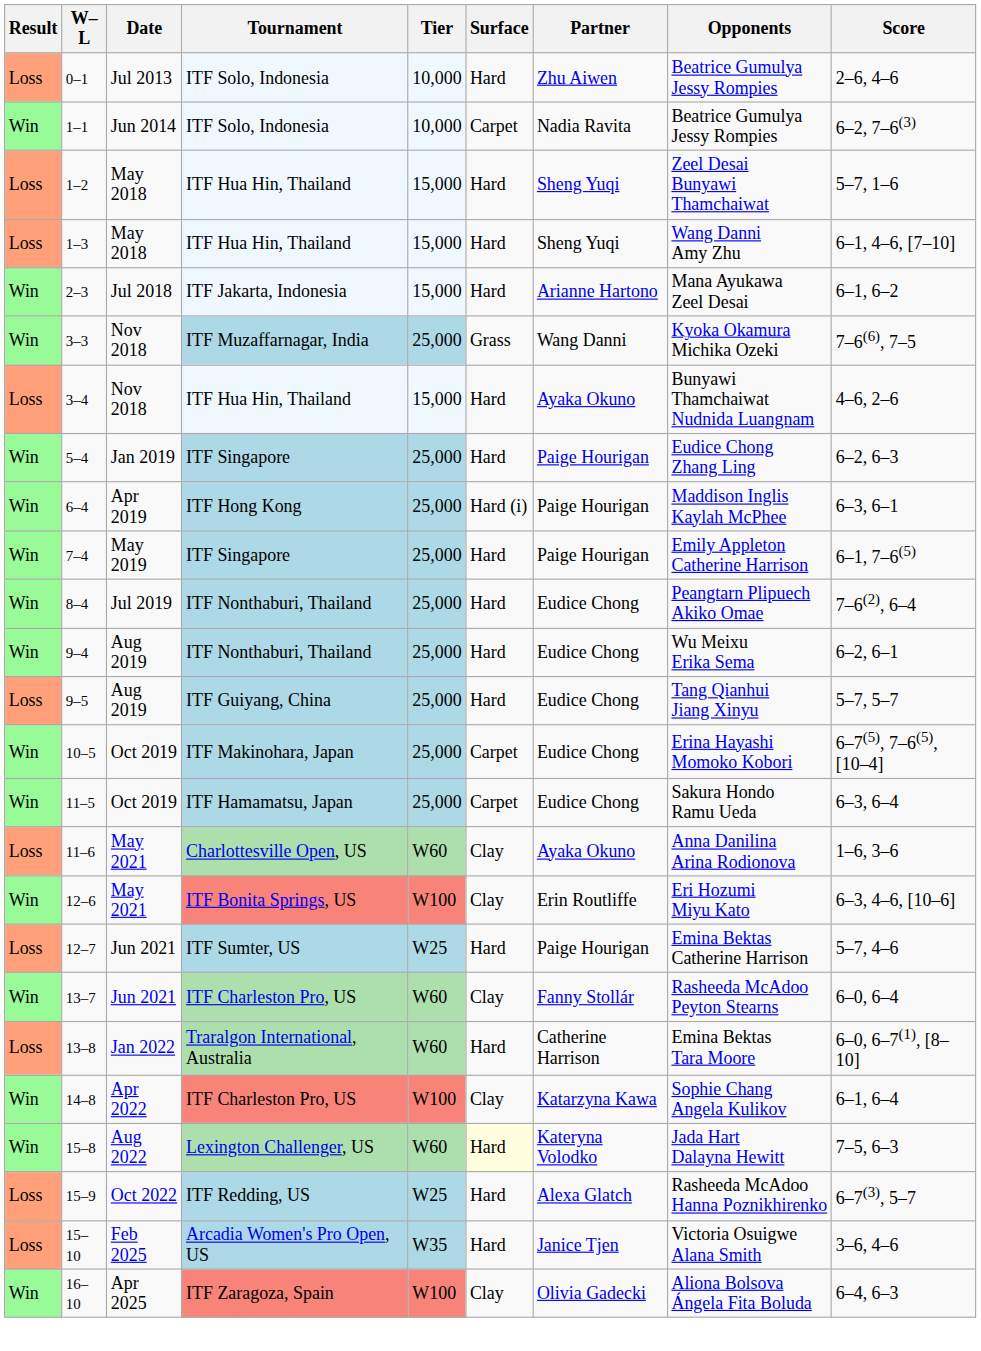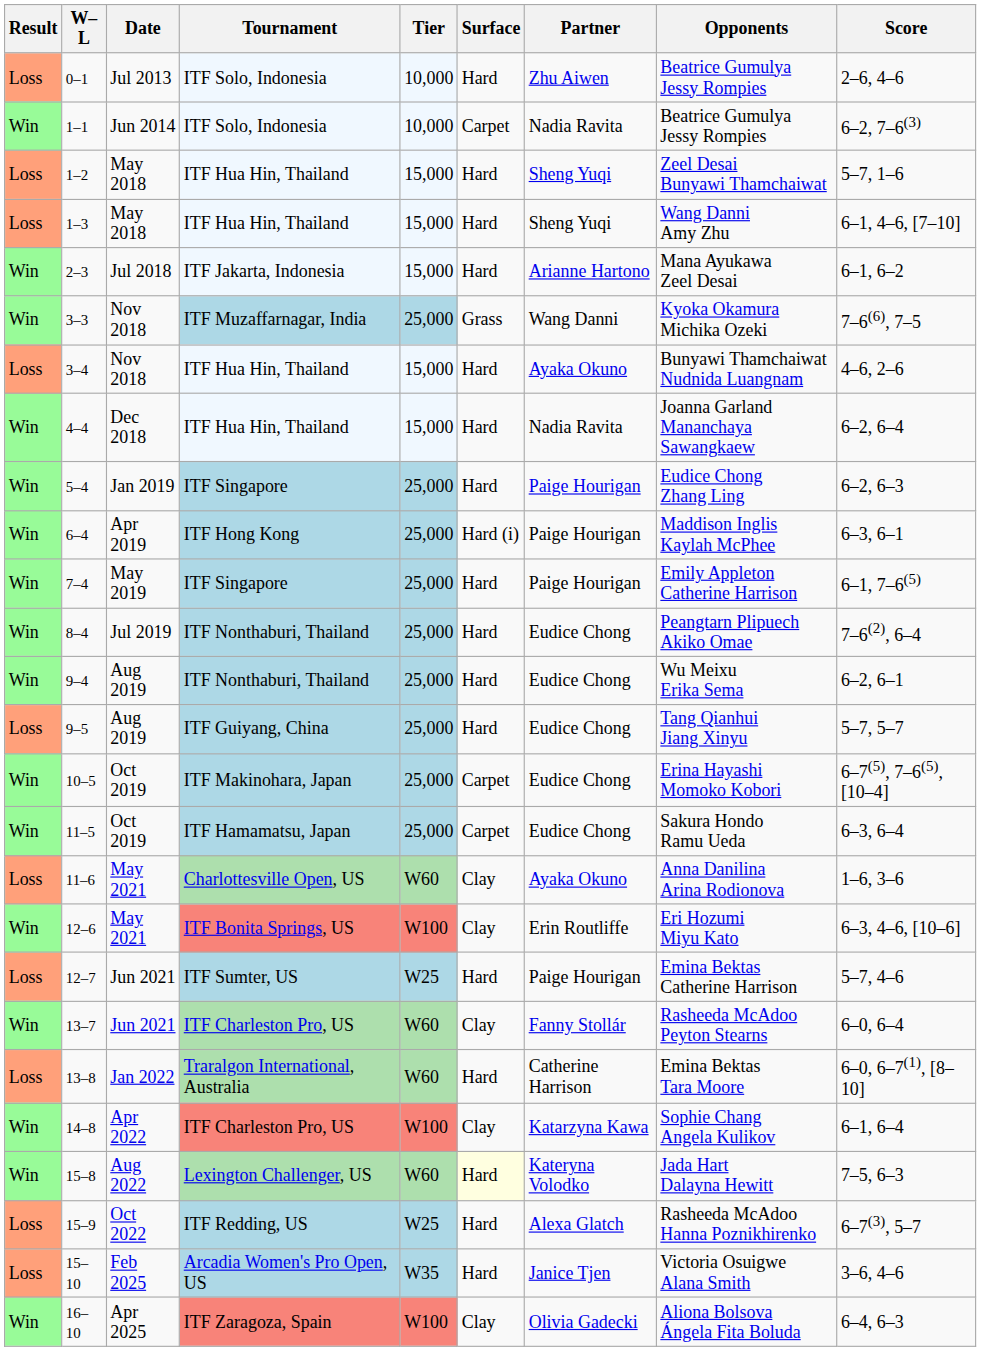 <table class="sortable wikitable">
 <tr>
 <th>Result</th>
 <th class="unsortable">W–L</th>
 <th>Date</th>
 <th>Tournament</th>
 <th>Tier</th>
 <th>Surface</th>
 <th>Partner</th>
 <th>Opponents</th>
 <th class="unsortable">Score</th>
 </tr>
 <tr>
 <td style="background:#ffa07a;">Loss</td>
 <td><small>0–1</small></td>
 <td>Jul 2013</td>
 <td style="background:#f0f8ff;">ITF Solo, Indonesia</td>
 <td style="background:#f0f8ff;">10,000</td>
 <td>Hard</td>
 <td> <a href='#'>Zhu Aiwen</a></td>
 <td> <a href='#'>Beatrice Gumulya</a> <br>  <a href='#'>Jessy Rompies</a></td>
 <td>2–6, 4–6</td>
 </tr>
 <tr>
 <td style="background:#98fb98;">Win</td>
 <td><small>1–1</small></td>
 <td>Jun 2014</td>
 <td style="background:#f0f8ff;">ITF Solo, Indonesia</td>
 <td style="background:#f0f8ff;">10,000</td>
 <td>Carpet</td>
 <td> Nadia Ravita</td>
 <td> Beatrice Gumulya <br>  Jessy Rompies</td>
 <td>6–2, 7–6<sup>(3)</sup></td>
 </tr>
 <tr>
 <td style="background:#ffa07a;">Loss</td>
 <td><small>1–2</small></td>
 <td>May 2018</td>
 <td style="background:#f0f8ff;">ITF Hua Hin, Thailand</td>
 <td style="background:#f0f8ff;">15,000</td>
 <td>Hard</td>
 <td> <a href='#'>Sheng Yuqi</a></td>
 <td> <a href='#'>Zeel Desai</a> <br>  <a href='#'>Bunyawi Thamchaiwat</a></td>
 <td>5–7, 1–6</td>
 </tr>
 <tr>
 <td style="background:#ffa07a;">Loss</td>
 <td><small>1–3</small></td>
 <td>May 2018</td>
 <td style="background:#f0f8ff;">ITF Hua Hin, Thailand</td>
 <td style="background:#f0f8ff;">15,000</td>
 <td>Hard</td>
 <td> Sheng Yuqi</td>
 <td> <a href='#'>Wang Danni</a> <br>  Amy Zhu</td>
 <td>6–1, 4–6, [7–10]</td>
 </tr>
 <tr>
 <td style="background:#98fb98;">Win</td>
 <td><small>2–3</small></td>
 <td>Jul 2018</td>
 <td style="background:#f0f8ff;">ITF Jakarta, Indonesia</td>
 <td style="background:#f0f8ff;">15,000</td>
 <td>Hard</td>
 <td> <a href='#'>Arianne Hartono</a></td>
 <td> Mana Ayukawa <br>  Zeel Desai</td>
 <td>6–1, 6–2</td>
 </tr>
 <tr>
 <td style="background:#98fb98;">Win</td>
 <td><small>3–3</small></td>
 <td>Nov 2018</td>
 <td style="background:lightblue;">ITF Muzaffarnagar, India</td>
 <td style="background:lightblue;">25,000</td>
 <td>Grass</td>
 <td> Wang Danni</td>
 <td> <a href='#'>Kyoka Okamura</a> <br>  Michika Ozeki</td>
 <td>7–6<sup>(6)</sup>, 7–5</td>
 </tr>
 <tr>
 <td style="background:#ffa07a;">Loss</td>
 <td><small>3–4</small></td>
 <td>Nov 2018</td>
 <td style="background:#f0f8ff;">ITF Hua Hin, Thailand</td>
 <td style="background:#f0f8ff;">15,000</td>
 <td>Hard</td>
 <td> <a href='#'>Ayaka Okuno</a></td>
 <td> Bunyawi Thamchaiwat <br>  <a href='#'>Nudnida Luangnam</a></td>
 <td>4–6, 2–6</td>
+</tr>
+<tr>
+<td style="background:#98fb98;">Win</td>
+<td><small>4–4</small></td>
+<td>Dec 2018</td>
+<td style="background:#f0f8ff;">ITF Hua Hin, Thailand</td>
+<td style="background:#f0f8ff;">15,000</td>
+<td>Hard</td>
+<td> Nadia Ravita</td>
+<td> Joanna Garland <br>  <a href='#'>Mananchaya Sawangkaew</a></td>
+<td>6–2, 6–4</td>
 </tr>
 <tr>
 <td style="background:#98fb98;">Win</td>
 <td><small>5–4</small></td>
 <td>Jan 2019</td>
 <td style="background:lightblue;">ITF Singapore</td>
 <td style="background:lightblue;">25,000</td>
 <td>Hard</td>
 <td> <a href='#'>Paige Hourigan</a></td>
 <td> <a href='#'>Eudice Chong</a> <br>  <a href='#'>Zhang Ling</a></td>
 <td>6–2, 6–3</td>
 </tr>
 <tr>
 <td style="background:#98fb98;">Win</td>
 <td><small>6–4</small></td>
 <td>Apr 2019</td>
 <td style="background:lightblue;">ITF Hong Kong</td>
 <td style="background:lightblue;">25,000</td>
 <td>Hard (i)</td>
 <td> Paige Hourigan</td>
 <td> <a href='#'>Maddison Inglis</a> <br>  <a href='#'>Kaylah McPhee</a></td>
 <td>6–3, 6–1</td>
 </tr>
 <tr>
 <td style="background:#98fb98;">Win</td>
 <td><small>7–4</small></td>
 <td>May 2019</td>
 <td style="background:lightblue;">ITF Singapore</td>
 <td style="background:lightblue;">25,000</td>
 <td>Hard</td>
 <td> Paige Hourigan</td>
 <td> <a href='#'>Emily Appleton</a> <br>  <a href='#'>Catherine Harrison</a></td>
 <td>6–1, 7–6<sup>(5)</sup></td>
 </tr>
 <tr>
 <td style="background:#98fb98;">Win</td>
 <td><small>8–4</small></td>
 <td>Jul 2019</td>
 <td style="background:lightblue;">ITF Nonthaburi, Thailand</td>
 <td style="background:lightblue;">25,000</td>
 <td>Hard</td>
 <td> Eudice Chong</td>
 <td> <a href='#'>Peangtarn Plipuech</a> <br>  <a href='#'>Akiko Omae</a></td>
 <td>7–6<sup>(2)</sup>, 6–4</td>
 </tr>
 <tr>
 <td style="background:#98fb98;">Win</td>
 <td><small>9–4</small></td>
 <td>Aug 2019</td>
 <td style="background:lightblue;">ITF Nonthaburi, Thailand</td>
 <td style="background:lightblue;">25,000</td>
 <td>Hard</td>
 <td> Eudice Chong</td>
 <td> Wu Meixu <br>  <a href='#'>Erika Sema</a></td>
 <td>6–2, 6–1</td>
 </tr>
 <tr>
 <td style="background:#ffa07a;">Loss</td>
 <td><small>9–5</small></td>
 <td>Aug 2019</td>
 <td style="background:lightblue;">ITF Guiyang, China</td>
 <td style="background:lightblue;">25,000</td>
 <td>Hard</td>
 <td> Eudice Chong</td>
 <td> <a href='#'>Tang Qianhui</a> <br>  <a href='#'>Jiang Xinyu</a></td>
 <td>5–7, 5–7</td>
 </tr>
 <tr>
 <td style="background:#98fb98;">Win</td>
 <td><small>10–5</small></td>
 <td>Oct 2019</td>
 <td style="background:lightblue;">ITF Makinohara, Japan</td>
 <td style="background:lightblue;">25,000</td>
 <td>Carpet</td>
 <td> Eudice Chong</td>
 <td> <a href='#'>Erina Hayashi</a> <br>  <a href='#'>Momoko Kobori</a></td>
 <td>6–7<sup>(5)</sup>, 7–6<sup>(5)</sup>, [10–4]</td>
 </tr>
 <tr>
 <td style="background:#98fb98;">Win</td>
 <td><small>11–5</small></td>
 <td>Oct 2019</td>
 <td style="background:lightblue;">ITF Hamamatsu, Japan</td>
 <td style="background:lightblue;">25,000</td>
 <td>Carpet</td>
 <td> Eudice Chong</td>
 <td> Sakura Hondo <br>  Ramu Ueda</td>
 <td>6–3, 6–4</td>
 </tr>
 <tr>
 <td style="background:#ffa07a;">Loss</td>
 <td><small>11–6</small></td>
 <td><a href='#'>May 2021</a></td>
 <td style="background:#addfad;"><a href='#'>Charlottesville Open</a>, US</td>
 <td style="background:#addfad;">W60</td>
 <td>Clay</td>
 <td> <a href='#'>Ayaka Okuno</a></td>
 <td> <a href='#'>Anna Danilina</a> <br>  <a href='#'>Arina Rodionova</a></td>
 <td>1–6, 3–6</td>
 </tr>
 <tr>
 <td style="background:#98fb98;">Win</td>
 <td><small>12–6</small></td>
 <td><a href='#'>May 2021</a></td>
 <td style="background:#f88379;"><a href='#'>ITF Bonita Springs</a>, US</td>
 <td style="background:#f88379;">W100</td>
 <td>Clay</td>
 <td> Erin Routliffe</td>
 <td> <a href='#'>Eri Hozumi</a> <br>  <a href='#'>Miyu Kato</a></td>
 <td>6–3, 4–6, [10–6]</td>
 </tr>
 <tr>
 <td style="background:#ffa07a;">Loss</td>
 <td><small>12–7</small></td>
 <td>Jun 2021</td>
 <td style="background:lightblue;">ITF Sumter, US</td>
 <td style="background:lightblue;">W25</td>
 <td>Hard</td>
 <td> Paige Hourigan</td>
 <td> <a href='#'>Emina Bektas</a> <br>  Catherine Harrison</td>
 <td>5–7, 4–6</td>
 </tr>
 <tr>
 <td style="background:#98fb98;">Win</td>
 <td><small>13–7</small></td>
 <td><a href='#'>Jun 2021</a></td>
 <td style="background:#addfad;"><a href='#'>ITF Charleston Pro</a>, US</td>
 <td style="background:#addfad;">W60</td>
 <td>Clay</td>
 <td> <a href='#'>Fanny Stollár</a></td>
 <td> <a href='#'>Rasheeda McAdoo</a> <br>  <a href='#'>Peyton Stearns</a></td>
 <td>6–0, 6–4</td>
 </tr>
 <tr>
 <td style="background:#ffa07a;">Loss</td>
 <td><small>13–8</small></td>
 <td><a href='#'>Jan 2022</a></td>
 <td style="background:#addfad;"><a href='#'>Traralgon International</a>, Australia</td>
 <td style="background:#addfad;">W60</td>
 <td>Hard</td>
 <td> Catherine Harrison</td>
 <td> Emina Bektas <br>  <a href='#'>Tara Moore</a></td>
 <td>6–0, 6–7<sup>(1)</sup>, [8–10]</td>
 </tr>
 <tr>
 <td style="background:#98fb98;">Win</td>
 <td><small>14–8</small></td>
 <td><a href='#'>Apr 2022</a></td>
 <td style="background:#f88379;">ITF Charleston Pro, US</td>
 <td style="background:#f88379;">W100</td>
 <td>Clay</td>
 <td> <a href='#'>Katarzyna Kawa</a></td>
 <td> <a href='#'>Sophie Chang</a> <br>  <a href='#'>Angela Kulikov</a></td>
 <td>6–1, 6–4</td>
 </tr>
 <tr>
 <td style="background:#98fb98;">Win</td>
 <td><small>15–8</small></td>
 <td><a href='#'>Aug 2022</a></td>
 <td style="background:#addfad;"><a href='#'>Lexington Challenger</a>, US</td>
 <td style="background:#addfad;">W60</td>
 <td style="background: lightyellow;">Hard</td>
 <td> <a href='#'>Kateryna Volodko</a></td>
 <td> <a href='#'>Jada Hart</a> <br>  <a href='#'>Dalayna Hewitt</a></td>
 <td>7–5, 6–3</td>
 </tr>
 <tr>
 <td style="background:#ffa07a;">Loss</td>
 <td><small>15–9</small></td>
 <td><a href='#'>Oct 2022</a></td>
 <td style="background:lightblue;">ITF Redding, US</td>
 <td style="background:lightblue;">W25</td>
 <td>Hard</td>
 <td> <a href='#'>Alexa Glatch</a></td>
 <td> Rasheeda McAdoo <br>  <a href='#'>Hanna Poznikhirenko</a></td>
 <td>6–7<sup>(3)</sup>, 5–7</td>
 </tr>
 <tr>
 <td style="background:#ffa07a;">Loss</td>
 <td><small>15–10</small></td>
 <td><a href='#'>Feb 2025</a></td>
 <td style="background:lightblue;"><a href='#'>Arcadia Women's Pro Open</a>, US</td>
 <td style="background:lightblue;">W35</td>
 <td>Hard</td>
 <td> <a href='#'>Janice Tjen</a></td>
 <td> Victoria Osuigwe <br>  <a href='#'>Alana Smith</a></td>
 <td>3–6, 4–6</td>
 </tr>
 <tr>
 <td style="background:#98fb98;">Win</td>
 <td><small>16–10</small></td>
 <td>Apr 2025</td>
 <td style="background:#f88379;">ITF Zaragoza, Spain</td>
 <td style="background:#f88379;">W100</td>
 <td>Clay</td>
 <td> <a href='#'>Olivia Gadecki</a></td>
 <td> <a href='#'>Aliona Bolsova</a> <br>  <a href='#'>Ángela Fita Boluda</a></td>
 <td>6–4, 6–3</td>
 </tr>
 </table>
